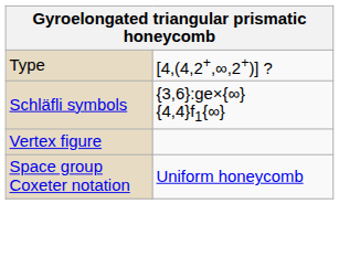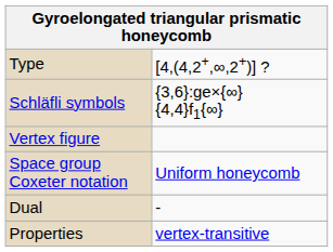 <table class="wikitable" align="right" style="margin-left:10px" width="320">
 <tr>
 <th bgcolor=#e7dcc3 colspan=2>Gyroelongated triangular prismatic honeycomb</th>
 </tr>
 <tr>
 <td bgcolor=#e7dcc3>Type</td>
 <td>[4,(4,2<sup>+</sup>,∞,2<sup>+</sup>)] ?</td>
 </tr>
 <tr>
 <td bgcolor=#e7dcc3><a href='#'>Schläfli symbols</a></td>
 <td>{3,6}:ge×{∞}<br>{4,4}f<sub>1</sub>{∞}</td>
 </tr>
 <tr>
 <td bgcolor=#e7dcc3><a href='#'>Vertex figure</a></td>
 <td></td>
 </tr>
 <tr>
 <td bgcolor=#e7dcc3><a href='#'>Space group</a><br><a href='#'>Coxeter notation</a></td>
 <td><a href='#'>Uniform honeycomb</a></td>
 </tr>
+<tr>
+<td bgcolor=#e7dcc3>Dual</td>
+<td>-</td>
+</tr>
+<tr>
+<td bgcolor=#e7dcc3>Properties</td>
+<td><a href='#'>vertex-transitive</a></td>
+</tr>
 </table>
